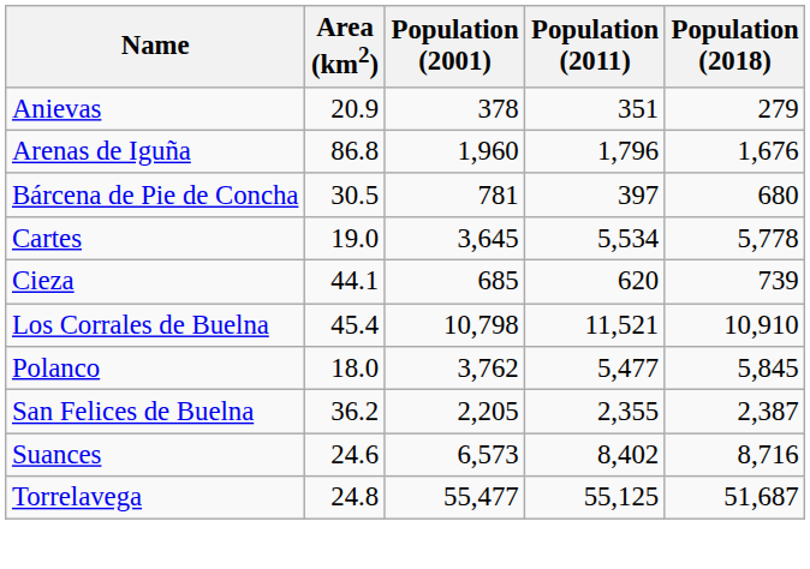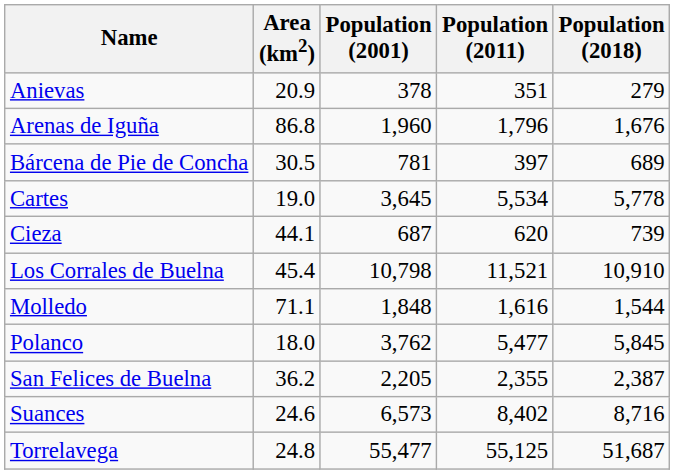 <table class="wikitable sortable">
 <tr>
 <th>Name</th>
 <th>Area<br>(km<sup>2</sup>)</th>
 <th>Population<br>(2001)</th>
 <th>Population<br>(2011)</th>
 <th>Population<br>(2018)</th>
 </tr>
 <tr>
 <td><a href='#'>Anievas</a></td>
 <td align="right">20.9</td>
 <td align="right">378</td>
 <td align="right">351</td>
 <td align="right">279</td>
 </tr>
 <tr>
 <td><a href='#'>Arenas de Iguña</a></td>
 <td align="right">86.8</td>
 <td align="right">1,960</td>
 <td align="right">1,796</td>
 <td align="right">1,676</td>
 </tr>
 <tr>
 <td><a href='#'>Bárcena de Pie de Concha</a></td>
 <td align="right">30.5</td>
 <td align="right">781</td>
 <td align="right">397</td>
-<td align="right">680</td>
+<td align="right">689</td>
 </tr>
 <tr>
 <td><a href='#'>Cartes</a></td>
 <td align="right">19.0</td>
 <td align="right">3,645</td>
 <td align="right">5,534</td>
 <td align="right">5,778</td>
 </tr>
 <tr>
 <td><a href='#'>Cieza</a></td>
 <td align="right">44.1</td>
-<td align="right">685</td>
+<td align="right">687</td>
 <td align="right">620</td>
 <td align="right">739</td>
 </tr>
 <tr>
 <td><a href='#'>Los Corrales de Buelna</a></td>
 <td align="right">45.4</td>
 <td align="right">10,798</td>
 <td align="right">11,521</td>
 <td align="right">10,910</td>
+</tr>
+<tr>
+<td><a href='#'>Molledo</a></td>
+<td align="right">71.1</td>
+<td align="right">1,848</td>
+<td align="right">1,616</td>
+<td align="right">1,544</td>
 </tr>
 <tr>
 <td><a href='#'>Polanco</a></td>
 <td align="right">18.0</td>
 <td align="right">3,762</td>
 <td align="right">5,477</td>
 <td align="right">5,845</td>
 </tr>
 <tr>
 <td><a href='#'>San Felices de Buelna</a></td>
 <td align="right">36.2</td>
 <td align="right">2,205</td>
 <td align="right">2,355</td>
 <td align="right">2,387</td>
 </tr>
 <tr>
 <td><a href='#'>Suances</a></td>
 <td align="right">24.6</td>
 <td align="right">6,573</td>
 <td align="right">8,402</td>
 <td align="right">8,716</td>
 </tr>
 <tr>
 <td><a href='#'>Torrelavega</a></td>
 <td align="right">24.8</td>
 <td align="right">55,477</td>
 <td align="right">55,125</td>
 <td align="right">51,687</td>
 </tr>
 </table>
